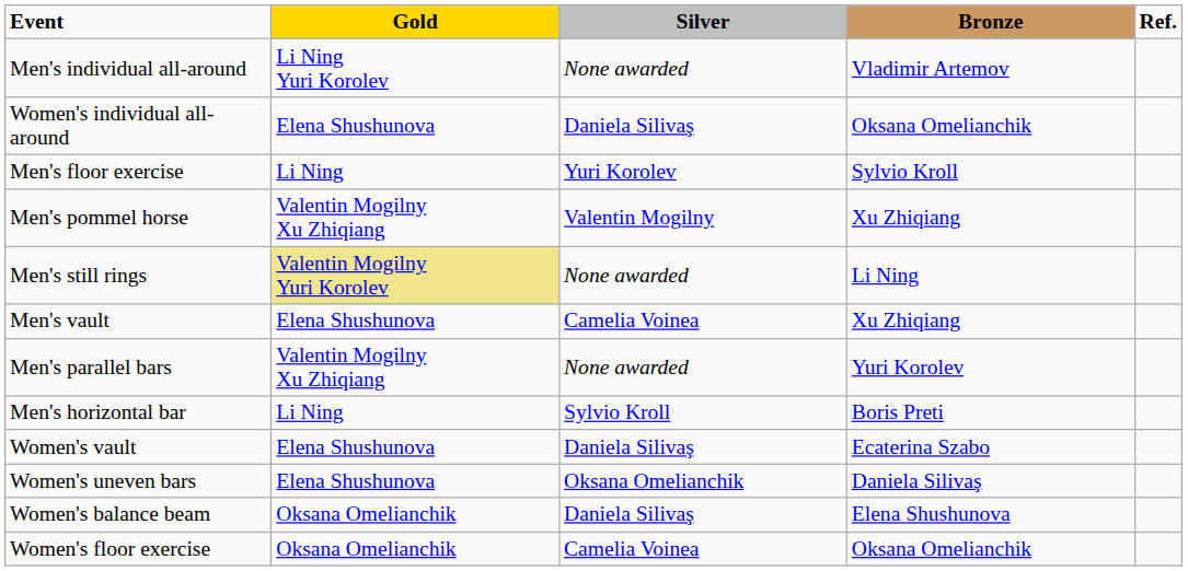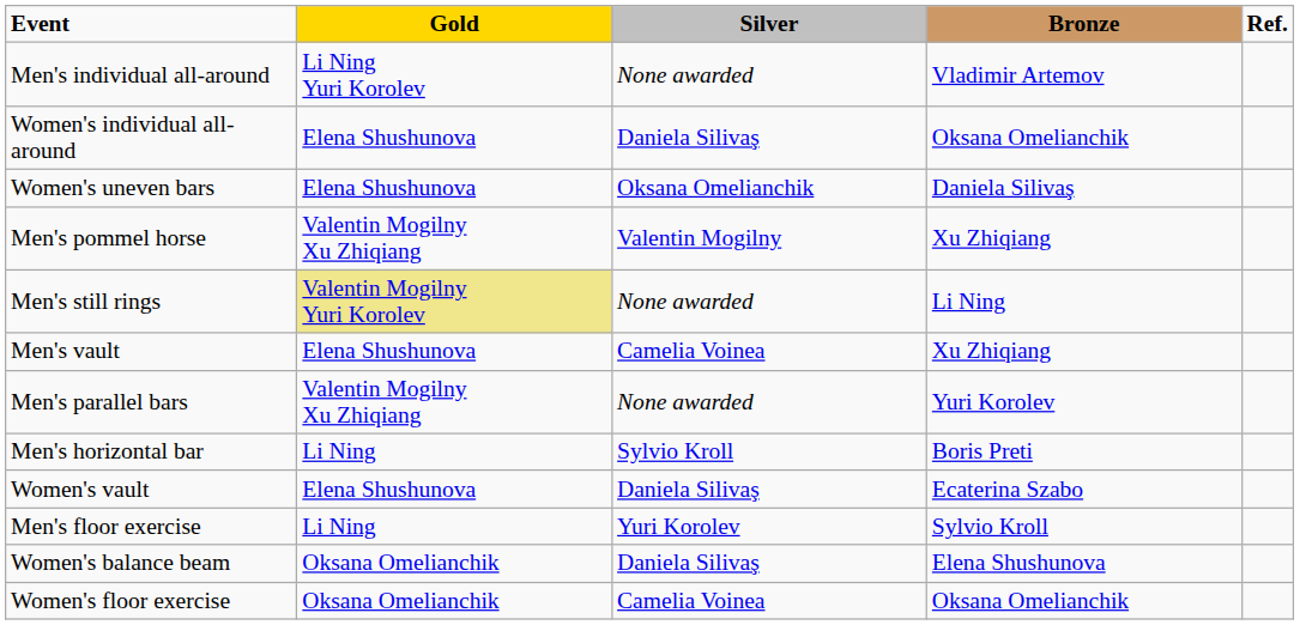 <table class="wikitable">
 <tr>
 <td style="width:12em;"><strong>Event</strong></td>
 <td style="text-align:center; background:gold; width:13em;"><strong>Gold</strong></td>
 <td style="text-align:center; background:silver; width:13em;"><strong>Silver</strong></td>
 <td style="text-align:center; background:#c96; width:13em;"><strong>Bronze</strong></td>
 <td style="width:1em;"><strong>Ref.</strong></td>
 </tr>
 <tr>
 <td>Men's individual all-around</td>
 <td> <a href='#'>Li Ning</a><br> <a href='#'>Yuri Korolev</a></td>
 <td><em>None awarded</em></td>
 <td> <a href='#'>Vladimir Artemov</a></td>
 <td></td>
 </tr>
 <tr>
 <td> Women's individual all-around </td>
 <td> <a href='#'>Elena Shushunova</a></td>
 <td> <a href='#'>Daniela Silivaş</a></td>
 <td> <a href='#'>Oksana Omelianchik</a></td>
 <td></td>
 </tr>
 <tr>
-<td>Men's floor exercise</td>
-<td> <a href='#'>Li Ning</a></td>
-<td> <a href='#'>Yuri Korolev</a></td>
-<td> <a href='#'>Sylvio Kroll</a></td>
+<td>Women's uneven bars</td>
+<td> <a href='#'>Elena Shushunova</a></td>
+<td> <a href='#'>Oksana Omelianchik</a></td>
+<td> <a href='#'>Daniela Silivaş</a></td>
 <td></td>
 </tr>
 <tr>
 <td>Men's pommel horse</td>
 <td> <a href='#'>Valentin Mogilny</a><br> <a href='#'>Xu Zhiqiang</a></td>
 <td> <a href='#'>Valentin Mogilny</a></td>
 <td> <a href='#'>Xu Zhiqiang</a></td>
 <td></td>
 </tr>
 <tr>
 <td>Men's still rings</td>
 <td style="background: khaki;"> <a href='#'>Valentin Mogilny</a><br> <a href='#'>Yuri Korolev</a></td>
 <td><em>None awarded</em></td>
 <td> <a href='#'>Li Ning</a></td>
 <td></td>
 </tr>
 <tr>
 <td>Men's vault</td>
 <td> <a href='#'>Elena Shushunova</a></td>
 <td> <a href='#'>Camelia Voinea</a></td>
 <td> <a href='#'>Xu Zhiqiang</a></td>
 <td></td>
 </tr>
 <tr>
 <td>Men's parallel bars</td>
 <td> <a href='#'>Valentin Mogilny</a><br> <a href='#'>Xu Zhiqiang</a></td>
 <td><em>None awarded</em></td>
 <td> <a href='#'>Yuri Korolev</a></td>
 <td></td>
 </tr>
 <tr>
 <td>Men's horizontal bar</td>
 <td> <a href='#'>Li Ning</a></td>
 <td> <a href='#'>Sylvio Kroll</a></td>
 <td> <a href='#'>Boris Preti</a></td>
 <td></td>
 </tr>
 <tr>
 <td>Women's vault</td>
 <td> <a href='#'>Elena Shushunova</a></td>
 <td> <a href='#'>Daniela Silivaş</a></td>
 <td> <a href='#'>Ecaterina Szabo</a></td>
 <td></td>
 </tr>
 <tr>
-<td>Women's uneven bars</td>
-<td> <a href='#'>Elena Shushunova</a></td>
-<td> <a href='#'>Oksana Omelianchik</a></td>
-<td> <a href='#'>Daniela Silivaş</a></td>
+<td>Men's floor exercise</td>
+<td> <a href='#'>Li Ning</a></td>
+<td> <a href='#'>Yuri Korolev</a></td>
+<td> <a href='#'>Sylvio Kroll</a></td>
 <td></td>
 </tr>
 <tr>
 <td> Women's balance beam </td>
 <td> <a href='#'>Oksana Omelianchik</a></td>
 <td> <a href='#'>Daniela Silivaş</a></td>
 <td> <a href='#'>Elena Shushunova</a></td>
 <td></td>
 </tr>
 <tr>
 <td>Women's floor exercise</td>
 <td> <a href='#'>Oksana Omelianchik</a></td>
 <td> <a href='#'>Camelia Voinea</a></td>
 <td> <a href='#'>Oksana Omelianchik</a></td>
 <td></td>
 </tr>
 </table>
